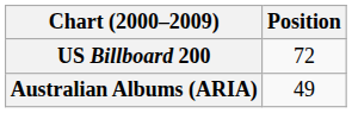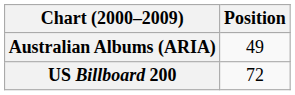 <table class="wikitable plainrowheaders" style="text-align:center">
 <tr>
 <th scope="col">Chart (2000–2009)</th>
 <th scope="col">Position</th>
 </tr>
 <tr>
+<th scope="row">Australian Albums (ARIA)</th>
+<td>49</td>
+</tr>
+<tr>
 <th scope="row">US <em>Billboard</em> 200</th>
 <td>72</td>
 </tr>
-<tr>
-<th scope="row">Australian Albums (ARIA)</th>
-<td>49</td>
-</tr>
 </table>
